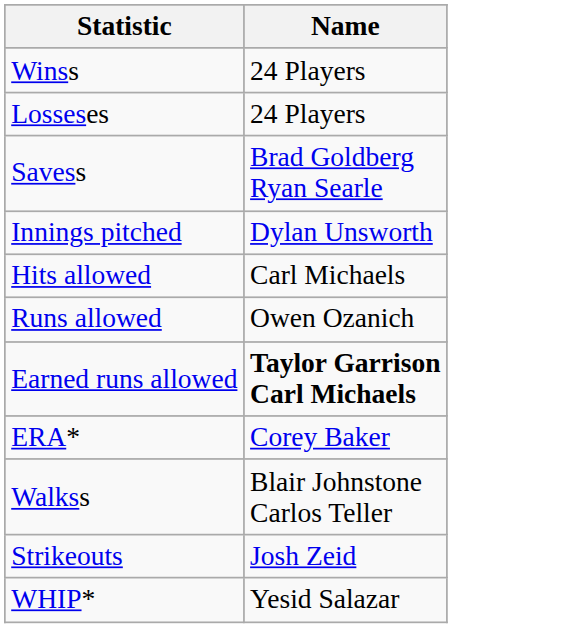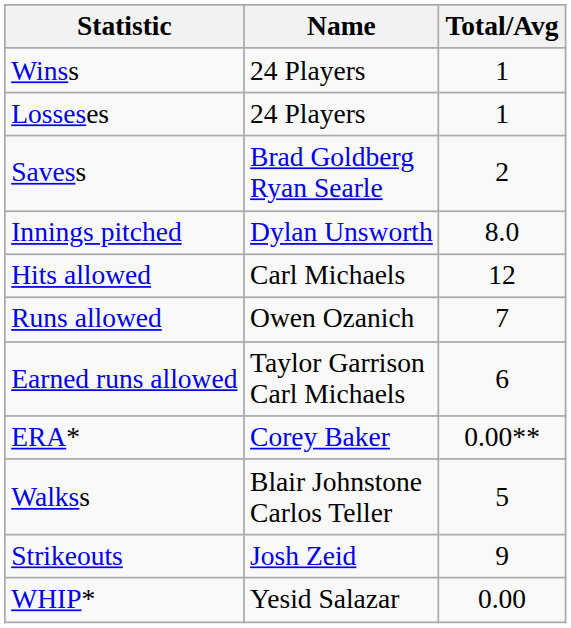 <table class=wikitable>
 <tr>
 <th>Statistic</th>
 <th>Name</th>
+<th>Total/Avg</th>
 </tr>
 <tr>
 <td><a href='#'>Wins</a>s</td>
 <td>24 Players</td>
+<td align=center>1</td>
 </tr>
 <tr>
 <td><a href='#'>Losses</a>es</td>
 <td>24 Players</td>
+<td align=center>1</td>
 </tr>
 <tr>
 <td><a href='#'>Saves</a>s</td>
 <td> <a href='#'>Brad Goldberg</a><br> <a href='#'>Ryan Searle</a></td>
+<td align=center>2</td>
 </tr>
 <tr>
 <td><a href='#'>Innings pitched</a></td>
 <td> <a href='#'>Dylan Unsworth</a></td>
+<td align=center>8.0</td>
 </tr>
 <tr>
 <td><a href='#'>Hits allowed</a></td>
 <td> Carl Michaels</td>
+<td align=center>12</td>
 </tr>
 <tr>
 <td><a href='#'>Runs allowed</a></td>
 <td> Owen Ozanich</td>
+<td align=center>7</td>
 </tr>
 <tr>
 <td><a href='#'>Earned runs allowed</a></td>
-<td><strong> Taylor Garrison<br> Carl Michaels</strong></td>
+<td> Taylor Garrison<br> Carl Michaels</td>
+<td align=center>6</td>
 </tr>
 <tr>
 <td><a href='#'>ERA</a>*</td>
 <td> <a href='#'>Corey Baker</a></td>
+<td align=center>0.00**</td>
 </tr>
 <tr>
 <td><a href='#'>Walks</a>s</td>
 <td> Blair Johnstone<br> Carlos Teller</td>
+<td align=center>5</td>
 </tr>
 <tr>
 <td><a href='#'>Strikeouts</a></td>
 <td> <a href='#'>Josh Zeid</a></td>
+<td align=center>9</td>
 </tr>
 <tr>
 <td><a href='#'>WHIP</a>*</td>
 <td> Yesid Salazar</td>
+<td align=center>0.00</td>
 </tr>
 </table>
